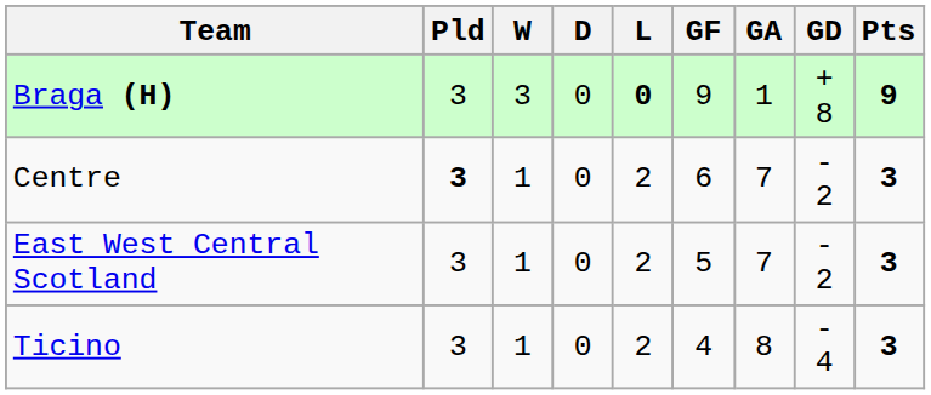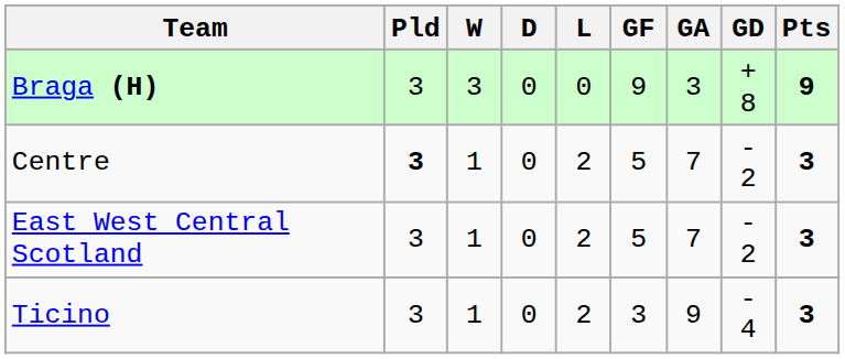 <table class="wikitable" style="text-align:center;">
 <tr>
 <th width=175>Team</th>
 <th width=20 abbr="Played">Pld</th>
 <th width=20 abbr="Won">W</th>
 <th width=20 abbr="Drawn">D</th>
 <th width=20 abbr="Lost">L</th>
 <th width=20 abbr="Goals for">GF</th>
 <th width=20 abbr="Goals against">GA</th>
 <th width=20 abbr="Goal difference">GD</th>
 <th width=20 abbr="Points">Pts</th>
 </tr>
 <tr bgcolor="#ccffcc">
 <td align=left> <a href='#'>Braga</a> <strong>(H)</strong></td>
 <td>3</td>
 <td>3</td>
 <td>0</td>
-<td><strong>0</strong></td>
+<td>0</td>
 <td>9</td>
-<td>1</td>
+<td>3</td>
 <td>+ 8</td>
 <td><strong>9</strong></td>
 </tr>
 <tr>
 <td align=left> Centre</td>
 <td><strong>3</strong></td>
 <td>1</td>
 <td>0</td>
 <td>2</td>
-<td>6</td>
+<td>5</td>
 <td>7</td>
 <td>- 2</td>
 <td><strong>3</strong></td>
 </tr>
 <tr>
 <td align=left> <a href='#'>East West Central Scotland</a></td>
 <td>3</td>
 <td>1</td>
 <td>0</td>
 <td>2</td>
 <td>5</td>
 <td>7</td>
 <td>- 2</td>
 <td><strong>3</strong></td>
 </tr>
 <tr>
 <td align=left> <a href='#'>Ticino</a></td>
 <td>3</td>
 <td>1</td>
 <td>0</td>
 <td>2</td>
-<td>4</td>
-<td>8</td>
+<td>3</td>
+<td>9</td>
 <td>- 4</td>
 <td><strong>3</strong></td>
 </tr>
 </table>
